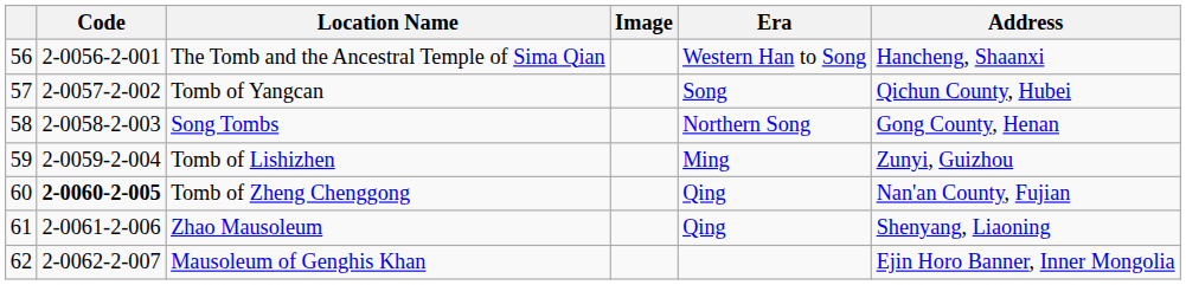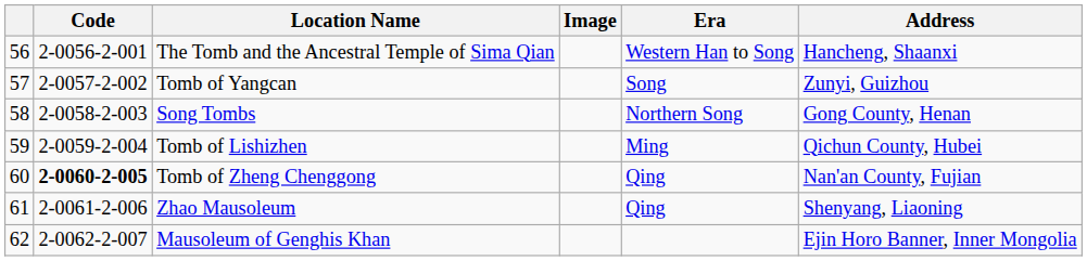 <table class="wikitable" border="1" cellpadding="2" cellspacing="0">
 <tr>
 <th></th>
 <th>Code</th>
 <th>Location Name</th>
 <th>Image</th>
 <th>Era</th>
 <th>Address</th>
 </tr>
 <tr>
 <td>56</td>
 <td>2-0056-2-001</td>
 <td>The Tomb and the Ancestral Temple of <a href='#'>Sima Qian</a></td>
 <td style="padding:0"></td>
 <td><a href='#'>Western Han</a> to <a href='#'>Song</a></td>
 <td><a href='#'>Hancheng</a>, <a href='#'>Shaanxi</a></td>
 </tr>
 <tr>
 <td>57</td>
 <td>2-0057-2-002</td>
 <td>Tomb of Yangcan</td>
 <td style="padding:0"></td>
 <td><a href='#'>Song</a></td>
-<td><a href='#'>Qichun County</a>, <a href='#'>Hubei</a></td>
+<td><a href='#'>Zunyi</a>, <a href='#'>Guizhou</a></td>
 </tr>
 <tr>
 <td>58</td>
 <td>2-0058-2-003</td>
 <td><a href='#'>Song Tombs</a></td>
 <td style="padding:0"></td>
 <td><a href='#'>Northern Song</a></td>
 <td><a href='#'>Gong County</a>, <a href='#'>Henan</a></td>
 </tr>
 <tr>
 <td>59</td>
 <td>2-0059-2-004</td>
 <td>Tomb of <a href='#'>Lishizhen</a></td>
 <td></td>
 <td><a href='#'>Ming</a></td>
-<td><a href='#'>Zunyi</a>, <a href='#'>Guizhou</a></td>
+<td><a href='#'>Qichun County</a>, <a href='#'>Hubei</a></td>
 </tr>
 <tr>
 <td>60</td>
 <td><strong>2-0060-2-005</strong></td>
 <td>Tomb of <a href='#'>Zheng Chenggong</a></td>
 <td style="padding:0"></td>
 <td><a href='#'>Qing</a></td>
 <td><a href='#'>Nan'an County</a>, <a href='#'>Fujian</a></td>
 </tr>
 <tr>
 <td>61</td>
 <td>2-0061-2-006</td>
 <td><a href='#'>Zhao Mausoleum</a></td>
 <td style="padding:0"></td>
 <td><a href='#'>Qing</a></td>
 <td><a href='#'>Shenyang</a>, <a href='#'>Liaoning</a></td>
 </tr>
 <tr>
 <td>62</td>
 <td>2-0062-2-007</td>
 <td><a href='#'>Mausoleum of Genghis Khan</a></td>
 <td style="padding:0"></td>
 <td></td>
 <td><a href='#'>Ejin Horo Banner</a>, <a href='#'>Inner Mongolia</a></td>
 </tr>
 </table>
